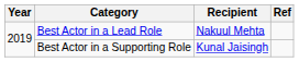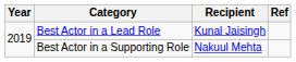 <table class="wikitable">
 <tr>
 <th>Year</th>
 <th>Category</th>
 <th>Recipient</th>
 <th>Ref</th>
 </tr>
 <tr>
 <td rowspan="2">2019</td>
 <td><a href='#'>Best Actor in a Lead Role</a></td>
-<td><a href='#'>Nakuul Mehta</a></td>
+<td><a href='#'>Kunal Jaisingh</a></td>
 <td></td>
 </tr>
 <tr>
 <td>Best Actor in a Supporting Role</td>
-<td><a href='#'>Kunal Jaisingh</a></td>
+<td><a href='#'>Nakuul Mehta</a></td>
 <td></td>
 </tr>
 </table>
